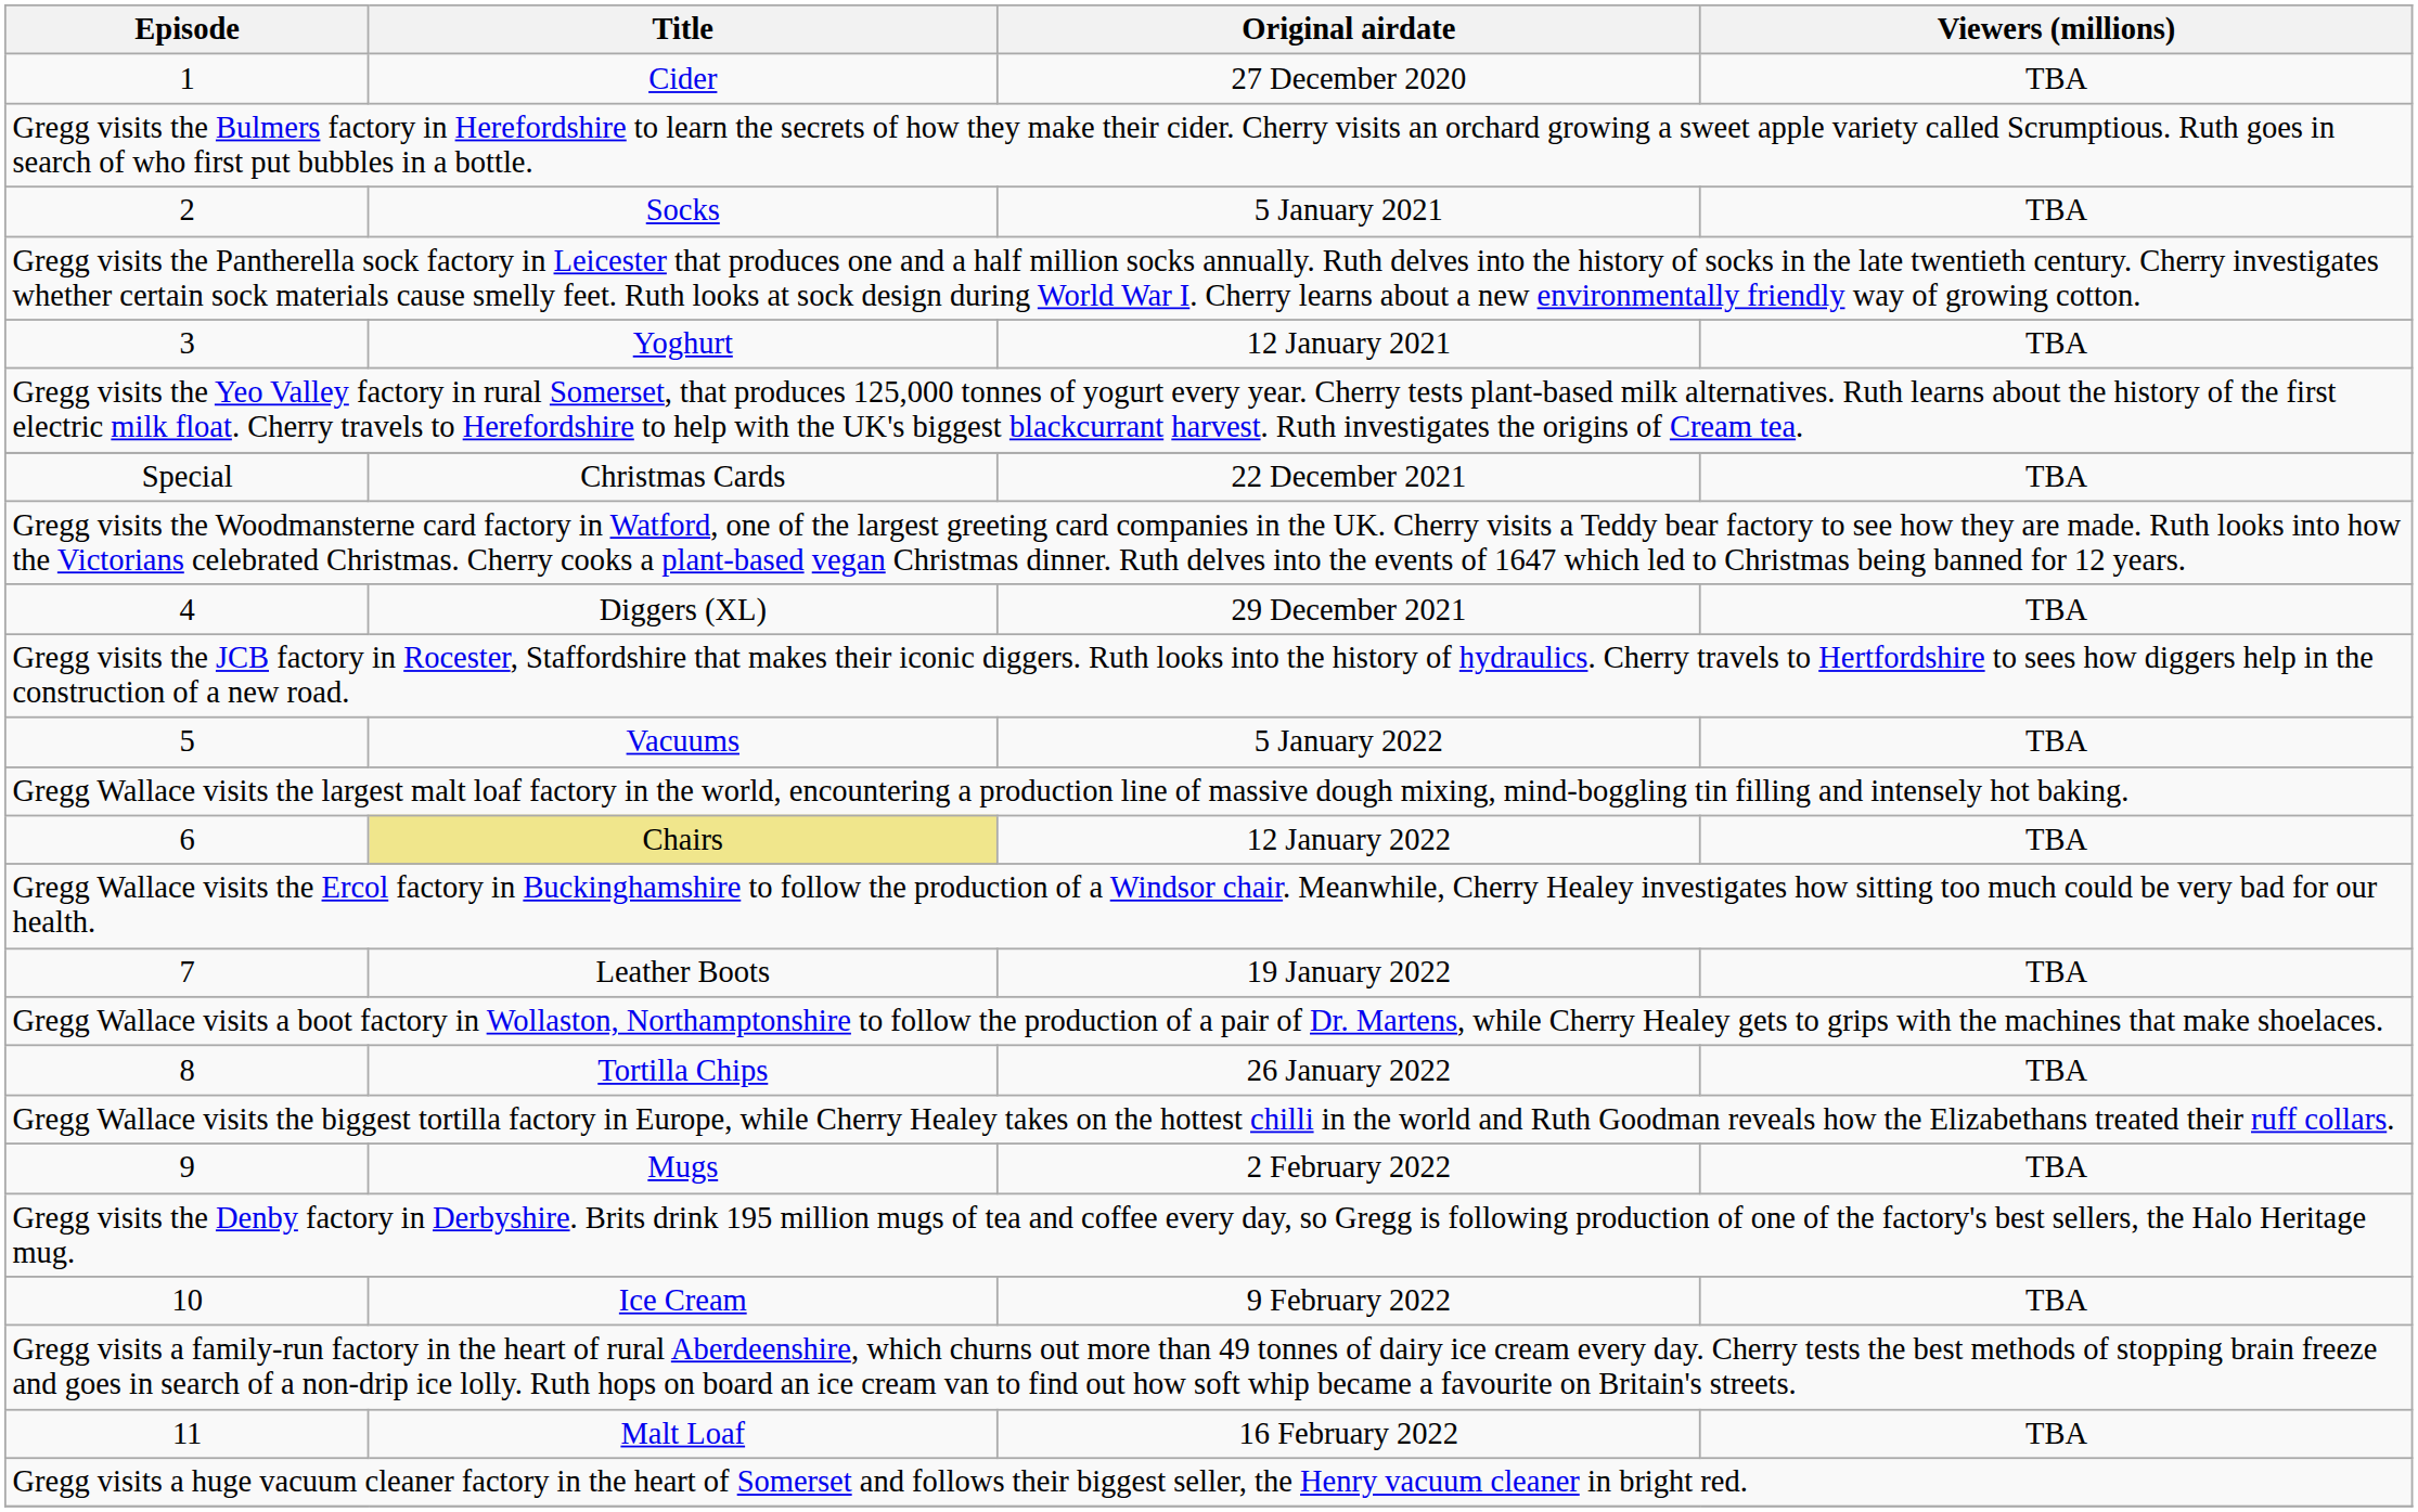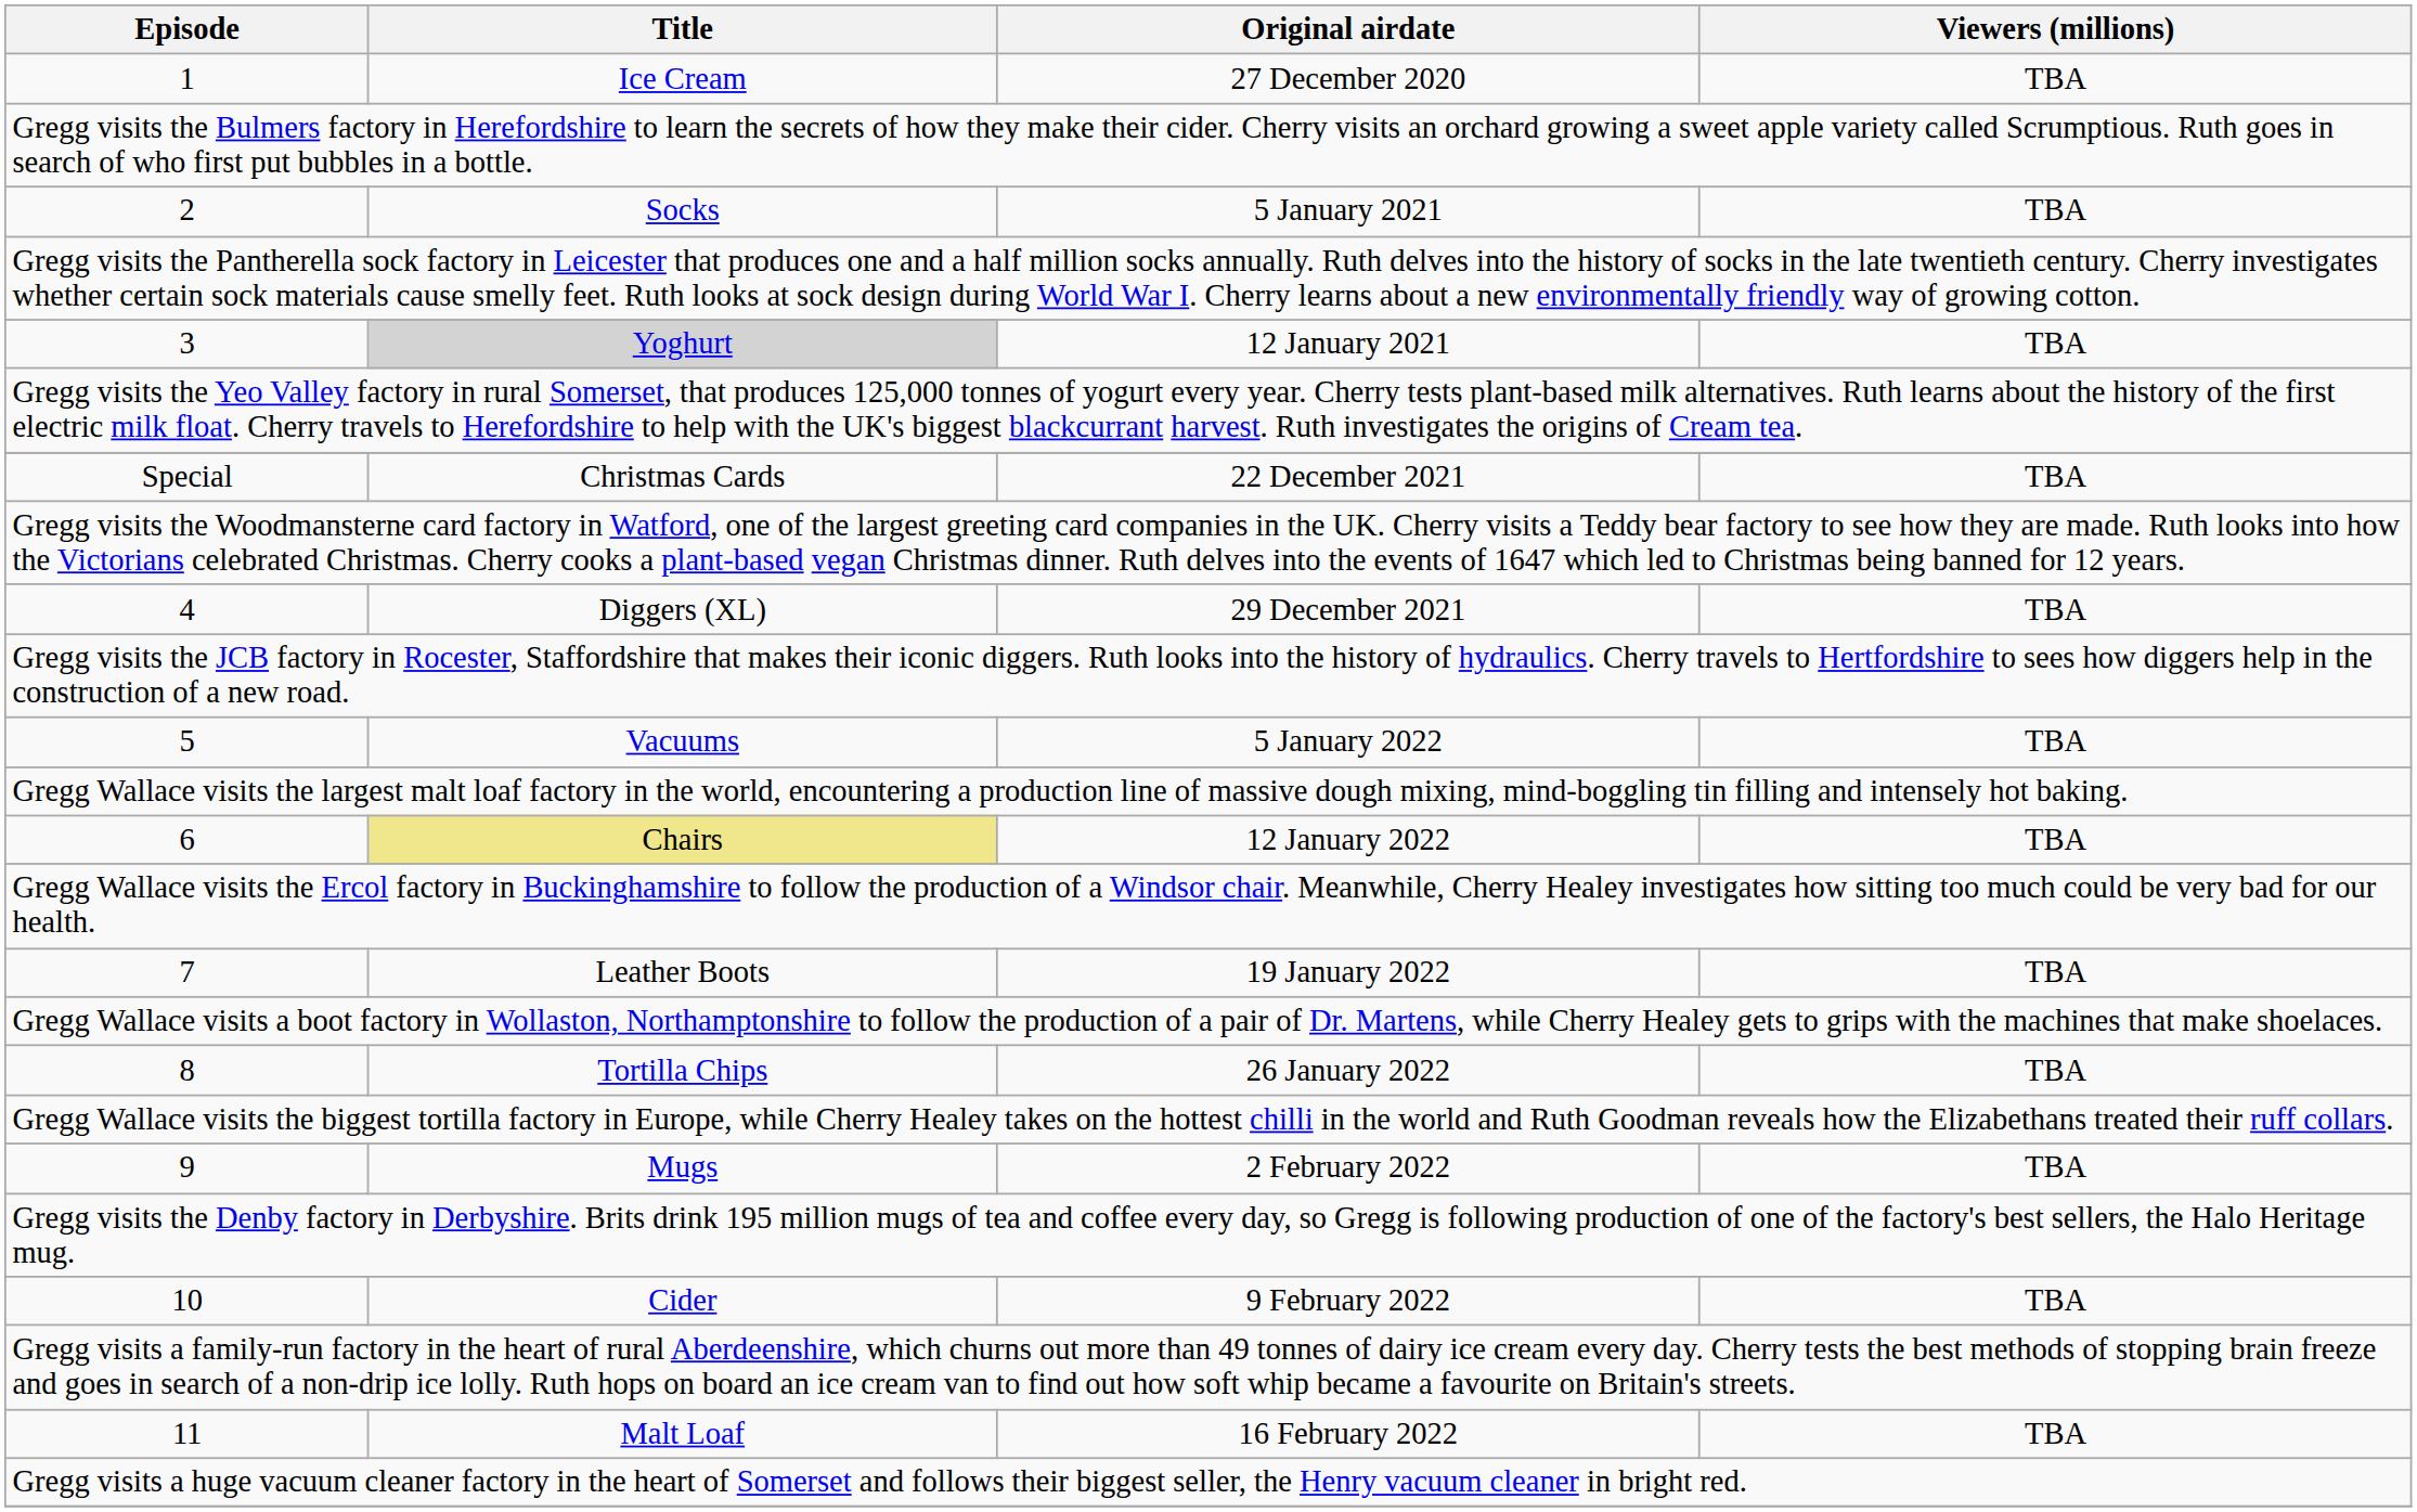 <table class="wikitable" style="text-align:center">
 <tr>
 <th>Episode</th>
 <th>Title</th>
 <th>Original airdate</th>
 <th>Viewers (millions)</th>
 </tr>
 <tr>
 <td>1</td>
-<td><a href='#'>Cider</a></td>
+<td><a href='#'>Ice Cream</a></td>
 <td>27 December 2020</td>
 <td>TBA</td>
 </tr>
 <tr>
 <td colspan="4" align="left">Gregg visits the <a href='#'>Bulmers</a> factory in <a href='#'>Herefordshire</a> to learn the secrets of how they make their cider. Cherry visits an orchard growing a sweet apple variety called Scrumptious. Ruth goes in search of who first put bubbles in a bottle.</td>
 </tr>
 <tr>
 <td>2</td>
 <td><a href='#'>Socks</a></td>
 <td>5 January 2021</td>
 <td>TBA</td>
 </tr>
 <tr>
 <td colspan="4" align="left">Gregg visits the Pantherella sock factory in <a href='#'>Leicester</a> that produces one and a half million socks annually. Ruth delves into the history of socks in the late twentieth century. Cherry investigates whether certain sock materials cause smelly feet. Ruth looks at sock design during <a href='#'>World War I</a>. Cherry learns about a new <a href='#'>environmentally friendly</a> way of growing cotton.</td>
 </tr>
 <tr>
 <td>3</td>
-<td><a href='#'>Yoghurt</a></td>
+<td style="background: lightgrey;"><a href='#'>Yoghurt</a></td>
 <td>12 January 2021</td>
 <td>TBA</td>
 </tr>
 <tr>
 <td colspan="4" align="left">Gregg visits the <a href='#'>Yeo Valley</a> factory in rural <a href='#'>Somerset</a>, that produces 125,000 tonnes of yogurt every year. Cherry tests plant-based milk alternatives. Ruth learns about the history of the first electric <a href='#'>milk float</a>. Cherry travels to <a href='#'>Herefordshire</a> to help with the UK's biggest <a href='#'>blackcurrant</a> <a href='#'>harvest</a>. Ruth investigates the origins of <a href='#'>Cream tea</a>.</td>
 </tr>
 <tr>
 </tr>
 <tr>
 <td>Special</td>
 <td>Christmas Cards</td>
 <td>22 December 2021</td>
 <td>TBA</td>
 </tr>
 <tr>
 <td colspan="4" align="left">Gregg visits the Woodmansterne card factory in <a href='#'>Watford</a>, one of the largest greeting card companies in the UK. Cherry visits a Teddy bear factory to see how they are made. Ruth looks into how the <a href='#'>Victorians</a> celebrated Christmas. Cherry cooks a <a href='#'>plant-based</a> <a href='#'>vegan</a> Christmas dinner. Ruth delves into the events of 1647 which led to Christmas being banned for 12 years.</td>
 </tr>
 <tr>
 <td>4</td>
 <td>Diggers (XL)</td>
 <td>29 December 2021</td>
 <td>TBA</td>
 </tr>
 <tr>
 <td colspan="4" align="left">Gregg visits the <a href='#'>JCB</a> factory in <a href='#'>Rocester</a>, Staffordshire that makes their iconic diggers. Ruth looks into the history of <a href='#'>hydraulics</a>. Cherry travels to <a href='#'>Hertfordshire</a> to sees how diggers help in the construction of a new road.</td>
 </tr>
 <tr>
 <td>5</td>
 <td><a href='#'>Vacuums</a></td>
 <td>5 January 2022</td>
 <td>TBA</td>
 </tr>
 <tr>
 <td colspan="4" align="left">Gregg Wallace visits the largest malt loaf factory in the world, encountering a production line of massive dough mixing, mind-boggling tin filling and intensely hot baking.</td>
 </tr>
 <tr>
 <td>6</td>
 <td style="background: khaki;">Chairs</td>
 <td>12 January 2022</td>
 <td>TBA</td>
 </tr>
 <tr>
 <td colspan="4" align="left">Gregg Wallace visits the <a href='#'>Ercol</a> factory in <a href='#'>Buckinghamshire</a> to follow the production of a <a href='#'>Windsor chair</a>. Meanwhile, Cherry Healey investigates how sitting too much could be very bad for our health.</td>
 </tr>
 <tr>
 <td>7</td>
 <td>Leather Boots</td>
 <td>19 January 2022</td>
 <td>TBA</td>
 </tr>
 <tr>
 <td colspan="4" align="left">Gregg Wallace visits a boot factory in <a href='#'>Wollaston, Northamptonshire</a> to follow the production of a pair of <a href='#'>Dr. Martens</a>, while Cherry Healey gets to grips with the machines that make shoelaces.</td>
 </tr>
 <tr>
 <td>8</td>
 <td><a href='#'>Tortilla Chips</a></td>
 <td>26 January 2022</td>
 <td>TBA</td>
 </tr>
 <tr>
 <td colspan="4" align="left">Gregg Wallace visits the biggest tortilla factory in Europe, while Cherry Healey takes on the hottest <a href='#'>chilli</a> in the world and Ruth Goodman reveals how the Elizabethans treated their <a href='#'>ruff collars</a>.</td>
 </tr>
 <tr>
 <td>9</td>
 <td><a href='#'>Mugs</a></td>
 <td>2 February 2022</td>
 <td>TBA</td>
 </tr>
 <tr>
 <td colspan="4" align="left">Gregg visits the <a href='#'>Denby</a> factory in <a href='#'>Derbyshire</a>. Brits drink 195 million mugs of tea and coffee every day, so Gregg is following production of one of the factory's best sellers, the Halo Heritage mug.</td>
 </tr>
 <tr>
 <td>10</td>
-<td><a href='#'>Ice Cream</a></td>
+<td><a href='#'>Cider</a></td>
 <td>9 February 2022</td>
 <td>TBA</td>
 </tr>
 <tr>
 <td colspan="4" align="left">Gregg visits a family-run factory in the heart of rural <a href='#'>Aberdeenshire</a>, which churns out more than 49 tonnes of dairy ice cream every day. Cherry tests the best methods of stopping brain freeze and goes in search of a non-drip ice lolly. Ruth hops on board an ice cream van to find out how soft whip became a favourite on Britain's streets.</td>
 </tr>
 <tr>
 <td>11</td>
 <td><a href='#'>Malt Loaf</a></td>
 <td>16 February 2022</td>
 <td>TBA</td>
 </tr>
 <tr>
 <td colspan="4" align="left">Gregg visits a huge vacuum cleaner factory in the heart of <a href='#'>Somerset</a> and follows their biggest seller, the <a href='#'>Henry vacuum cleaner</a> in bright red.</td>
 </tr>
 <tr>
 </tr>
 </table>
